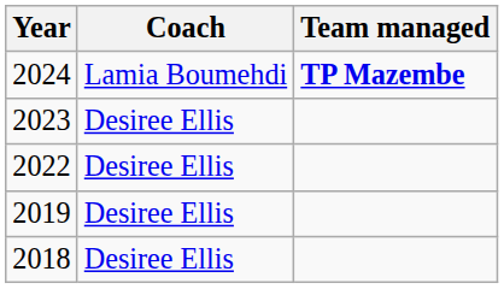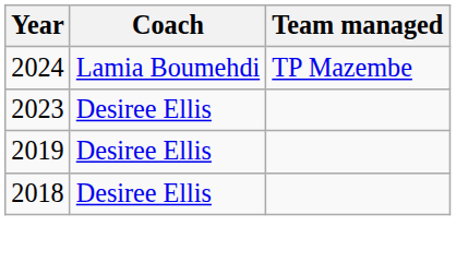 <table class="wikitable">
 <tr>
 <th>Year</th>
 <th>Coach</th>
 <th>Team managed</th>
 </tr>
 <tr>
 <td>2024</td>
 <td> <a href='#'>Lamia Boumehdi</a></td>
-<td><strong> <a href='#'>TP Mazembe</a></strong></td>
+<td> <a href='#'>TP Mazembe</a></td>
 </tr>
 <tr>
 <td>2023</td>
-<td> <a href='#'>Desiree Ellis</a></td>
-<td></td>
-</tr>
-<tr>
-<td>2022</td>
 <td> <a href='#'>Desiree Ellis</a></td>
 <td></td>
 </tr>
 <tr>
 <td>2019</td>
 <td> <a href='#'>Desiree Ellis</a></td>
 <td></td>
 </tr>
 <tr>
 <td>2018</td>
 <td> <a href='#'>Desiree Ellis</a></td>
 <td></td>
 </tr>
 </table>
